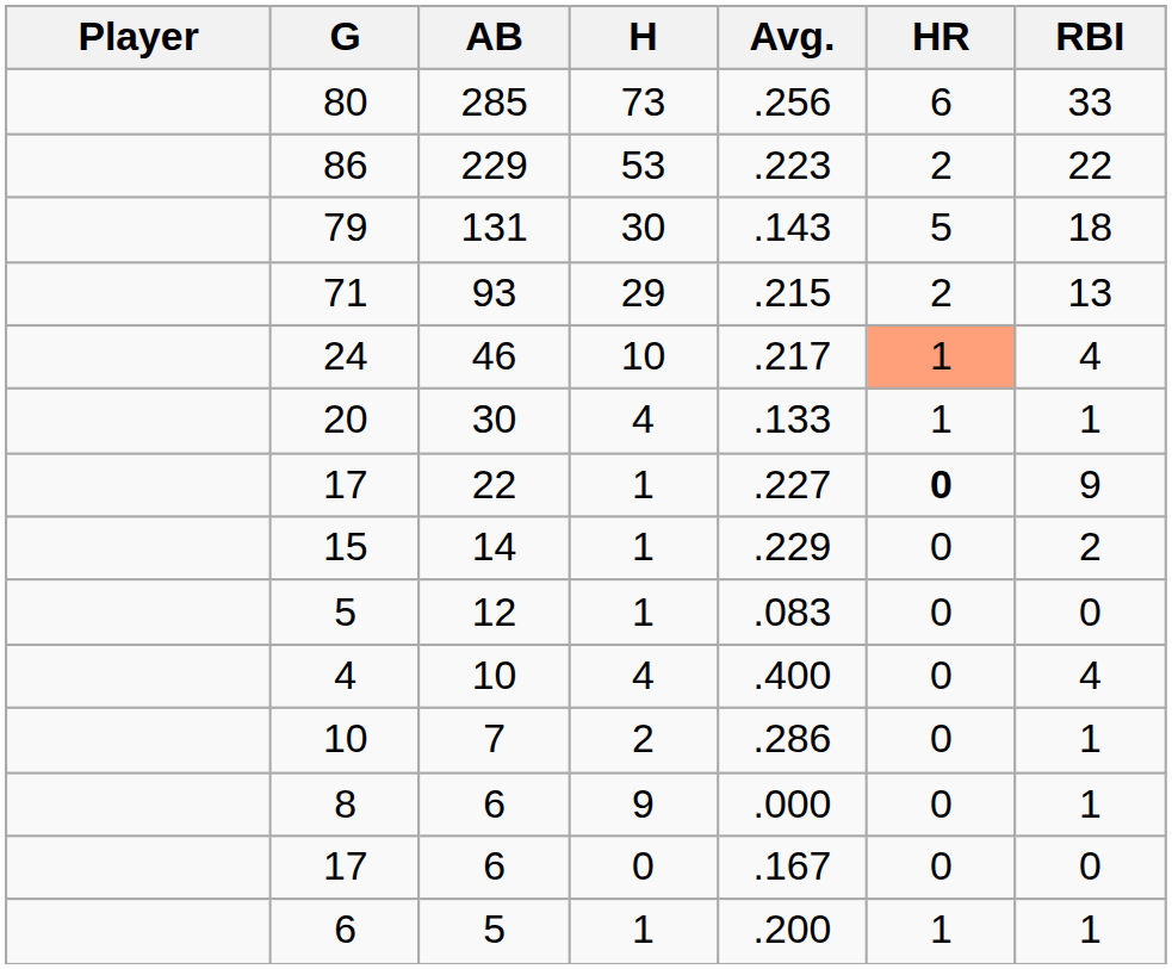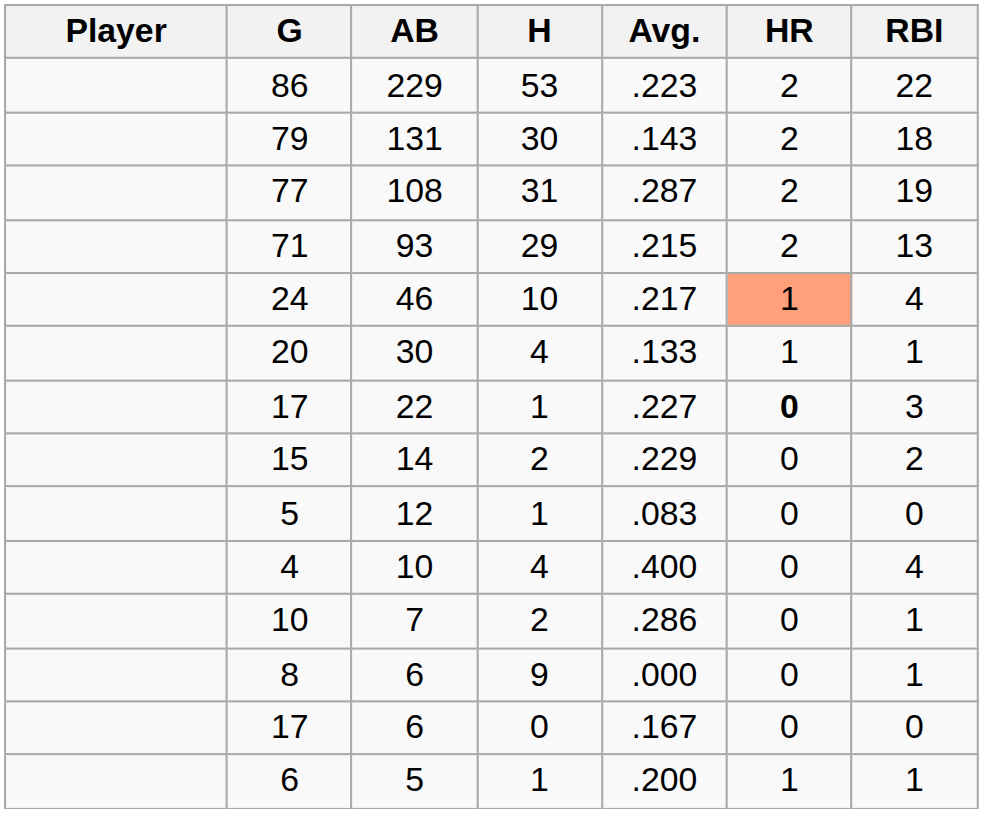 <table class="wikitable sortable">
 <tr>
 <th bgcolor="#DDDDFF" width="16%">Player</th>
 <th bgcolor="#DDDDFF" width="9%">G</th>
 <th bgcolor="#DDDDFF" width="9%">AB</th>
 <th bgcolor="#DDDDFF" width="9%">H</th>
 <th bgcolor="#DDDDFF" width="9%">Avg.</th>
 <th bgcolor="#DDDDFF" width="9%">HR</th>
 <th bgcolor="#DDDDFF" width="9%">RBI</th>
-</tr>
-<tr align="center">
-<td></td>
-<td>80</td>
-<td>285</td>
-<td>73</td>
-<td>.256</td>
-<td>6</td>
-<td>33</td>
 </tr>
 <tr align="center">
 <td></td>
 <td>86</td>
 <td>229</td>
 <td>53</td>
 <td>.223</td>
 <td>2</td>
 <td>22</td>
 </tr>
 <tr align="center">
 <td></td>
 <td>79</td>
 <td>131</td>
 <td>30</td>
 <td>.143</td>
-<td>5</td>
+<td>2</td>
 <td>18</td>
+</tr>
+<tr align="center">
+<td></td>
+<td>77</td>
+<td>108</td>
+<td>31</td>
+<td>.287</td>
+<td>2</td>
+<td>19</td>
 </tr>
 <tr align="center">
 <td></td>
 <td>71</td>
 <td>93</td>
 <td>29</td>
 <td>.215</td>
 <td>2</td>
 <td>13</td>
 </tr>
 <tr align="center">
 <td></td>
 <td>24</td>
 <td>46</td>
 <td>10</td>
 <td>.217</td>
 <td style="background: lightsalmon;">1</td>
 <td>4</td>
 </tr>
 <tr align="center">
 <td></td>
 <td>20</td>
 <td>30</td>
 <td>4</td>
 <td>.133</td>
 <td>1</td>
 <td>1</td>
 </tr>
 <tr align="center">
 <td></td>
 <td>17</td>
 <td>22</td>
 <td>1</td>
 <td>.227</td>
 <td><strong>0</strong></td>
-<td>9</td>
+<td>3</td>
 </tr>
 <tr align="center">
 <td></td>
 <td>15</td>
 <td>14</td>
-<td>1</td>
+<td>2</td>
 <td>.229</td>
 <td>0</td>
 <td>2</td>
 </tr>
 <tr align="center">
 <td></td>
 <td>5</td>
 <td>12</td>
 <td>1</td>
 <td>.083</td>
 <td>0</td>
 <td>0</td>
 </tr>
 <tr align="center">
 <td></td>
 <td>4</td>
 <td>10</td>
 <td>4</td>
 <td>.400</td>
 <td>0</td>
 <td>4</td>
 </tr>
 <tr align="center">
 <td></td>
 <td>10</td>
 <td>7</td>
 <td>2</td>
 <td>.286</td>
 <td>0</td>
 <td>1</td>
 </tr>
 <tr align="center">
 <td></td>
 <td>8</td>
 <td>6</td>
 <td>9</td>
 <td>.000</td>
 <td>0</td>
 <td>1</td>
 </tr>
 <tr align="center">
 <td></td>
 <td>17</td>
 <td>6</td>
 <td>0</td>
 <td>.167</td>
 <td>0</td>
 <td>0</td>
 </tr>
 <tr align=center>
 <td></td>
 <td>6</td>
 <td>5</td>
 <td>1</td>
 <td>.200</td>
 <td>1</td>
 <td>1</td>
 </tr>
 </table>
